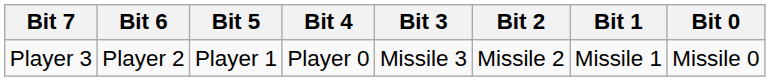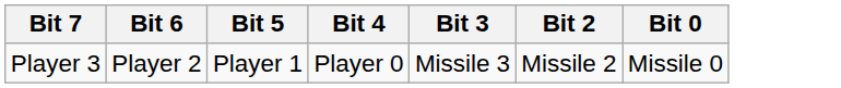 <table class="wikitable">
 <tr>
 <th>Bit 7</th>
 <th>Bit 6</th>
 <th>Bit 5</th>
 <th>Bit 4</th>
 <th>Bit 3</th>
 <th>Bit 2</th>
-<th>Bit 1</th>
 <th>Bit 0</th>
 </tr>
 <tr>
 <td>Player 3</td>
 <td>Player 2</td>
 <td>Player 1</td>
 <td>Player 0</td>
 <td>Missile 3</td>
 <td>Missile 2</td>
-<td>Missile 1</td>
 <td>Missile 0</td>
 </tr>
 </table>
